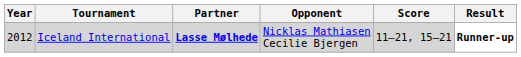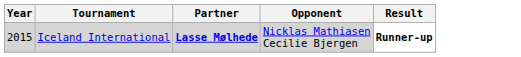 <table class="sortable wikitable" style="font-size: 90%;">
 <tr>
 <th>Year</th>
 <th>Tournament</th>
 <th>Partner</th>
 <th>Opponent</th>
-<th>Score</th>
 <th>Result</th>
 </tr>
 <tr style="background:#D5D5D5">
-<td align="center">2012</td>
+<td align="center">2015</td>
 <td align="left"><a href='#'>Iceland International</a></td>
 <td align="left"><strong> <a href='#'>Lasse Mølhede</a></strong></td>
 <td align="left"> <a href='#'>Nicklas Mathiasen</a><br> Cecilie Bjergen</td>
-<td align="left">11–21, 15–21</td>
 <td style="text-align:left; background:white"> <strong>Runner-up</strong></td>
 </tr>
 </table>
